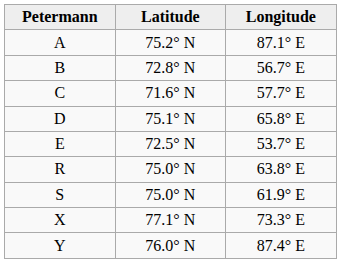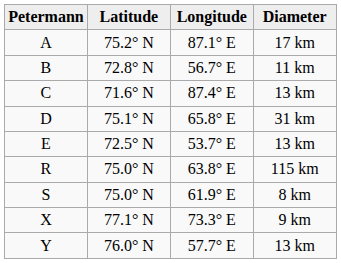 <table class="wikitable">
 <tr>
 <th width="25%" style="background:#eeeeee;">Petermann</th>
 <th width="25%" style="background:#eeeeee;">Latitude</th>
 <th width="25%" style="background:#eeeeee;">Longitude</th>
+<th width="25%" style="background:#eeeeee;">Diameter</th>
 </tr>
 <tr>
 <td align="center">A</td>
 <td align="center">75.2° N</td>
 <td align="center">87.1° E</td>
+<td align="center">17 km</td>
 </tr>
 <tr>
 <td align="center">B</td>
 <td align="center">72.8° N</td>
 <td align="center">56.7° E</td>
+<td align="center">11 km</td>
 </tr>
 <tr>
 <td align="center">C</td>
 <td align="center">71.6° N</td>
-<td align="center">57.7° E</td>
+<td align="center">87.4° E</td>
+<td align="center">13 km</td>
 </tr>
 <tr>
 <td align="center">D</td>
 <td align="center">75.1° N</td>
 <td align="center">65.8° E</td>
+<td align="center">31 km</td>
 </tr>
 <tr>
 <td align="center">E</td>
 <td align="center">72.5° N</td>
 <td align="center">53.7° E</td>
+<td align="center">13 km</td>
 </tr>
 <tr>
 <td align="center">R</td>
 <td align="center">75.0° N</td>
 <td align="center">63.8° E</td>
+<td align="center">115 km</td>
 </tr>
 <tr>
 <td align="center">S</td>
 <td align="center">75.0° N</td>
 <td align="center">61.9° E</td>
+<td align="center">8 km</td>
 </tr>
 <tr>
 <td align="center">X</td>
 <td align="center">77.1° N</td>
 <td align="center">73.3° E</td>
+<td align="center">9 km</td>
 </tr>
 <tr>
 <td align="center">Y</td>
 <td align="center">76.0° N</td>
-<td align="center">87.4° E</td>
+<td align="center">57.7° E</td>
+<td align="center">13 km</td>
 </tr>
 </table>
